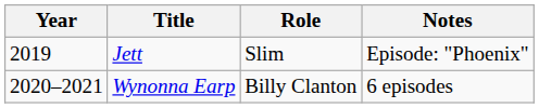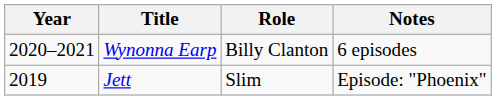 <table class="wikitable sortable">
 <tr>
 <th>Year</th>
 <th>Title</th>
 <th>Role</th>
 <th class="unsortable">Notes</th>
 </tr>
 <tr>
+<td>2020–2021</td>
+<td><em><a href='#'>Wynonna Earp</a></em></td>
+<td>Billy Clanton</td>
+<td>6 episodes</td>
+</tr>
+<tr>
 <td>2019</td>
 <td><em><a href='#'>Jett</a></em></td>
 <td>Slim</td>
 <td>Episode: "Phoenix"</td>
 </tr>
-<tr>
-<td>2020–2021</td>
-<td><em><a href='#'>Wynonna Earp</a></em></td>
-<td>Billy Clanton</td>
-<td>6 episodes</td>
-</tr>
 </table>
